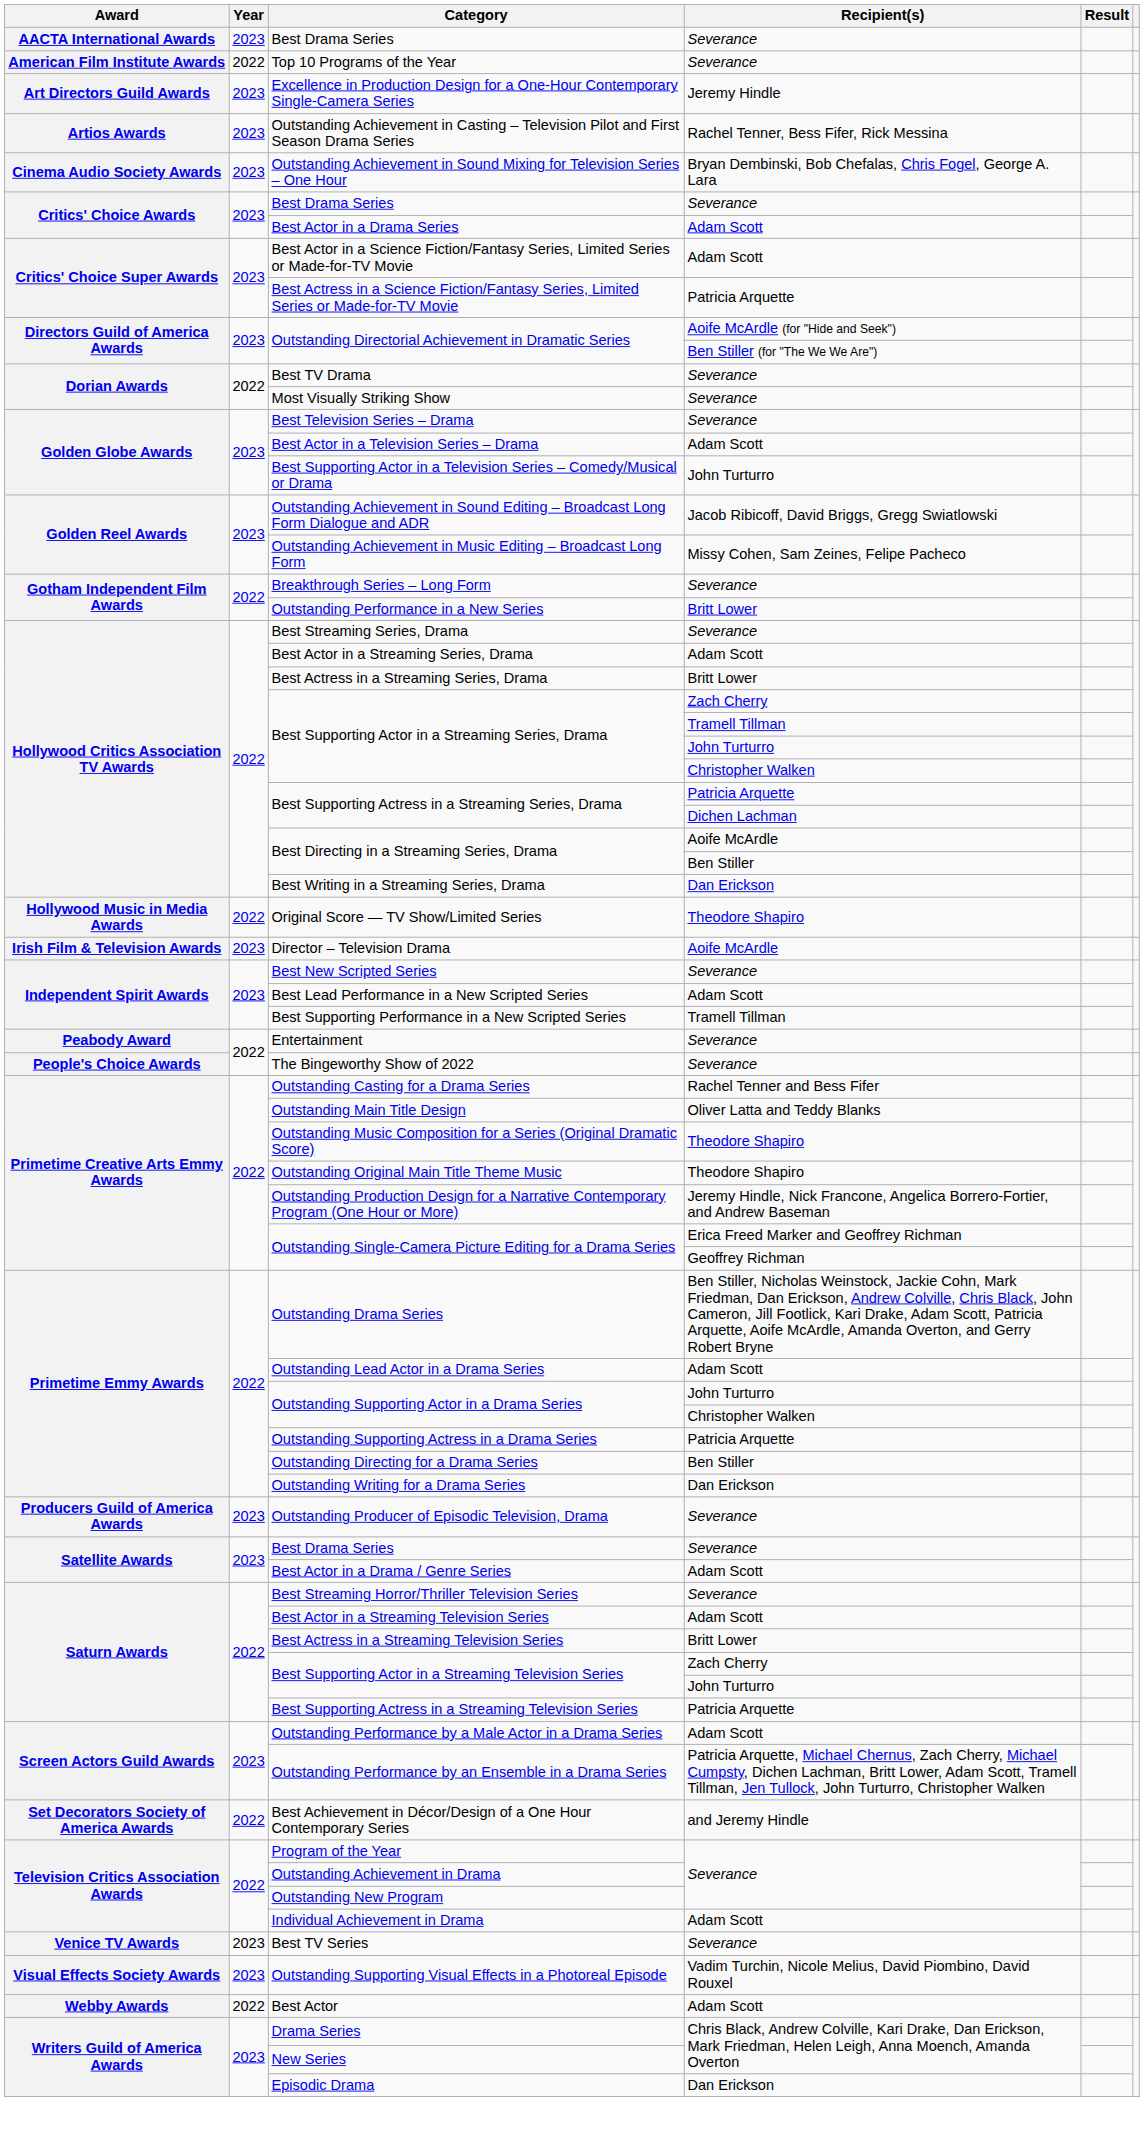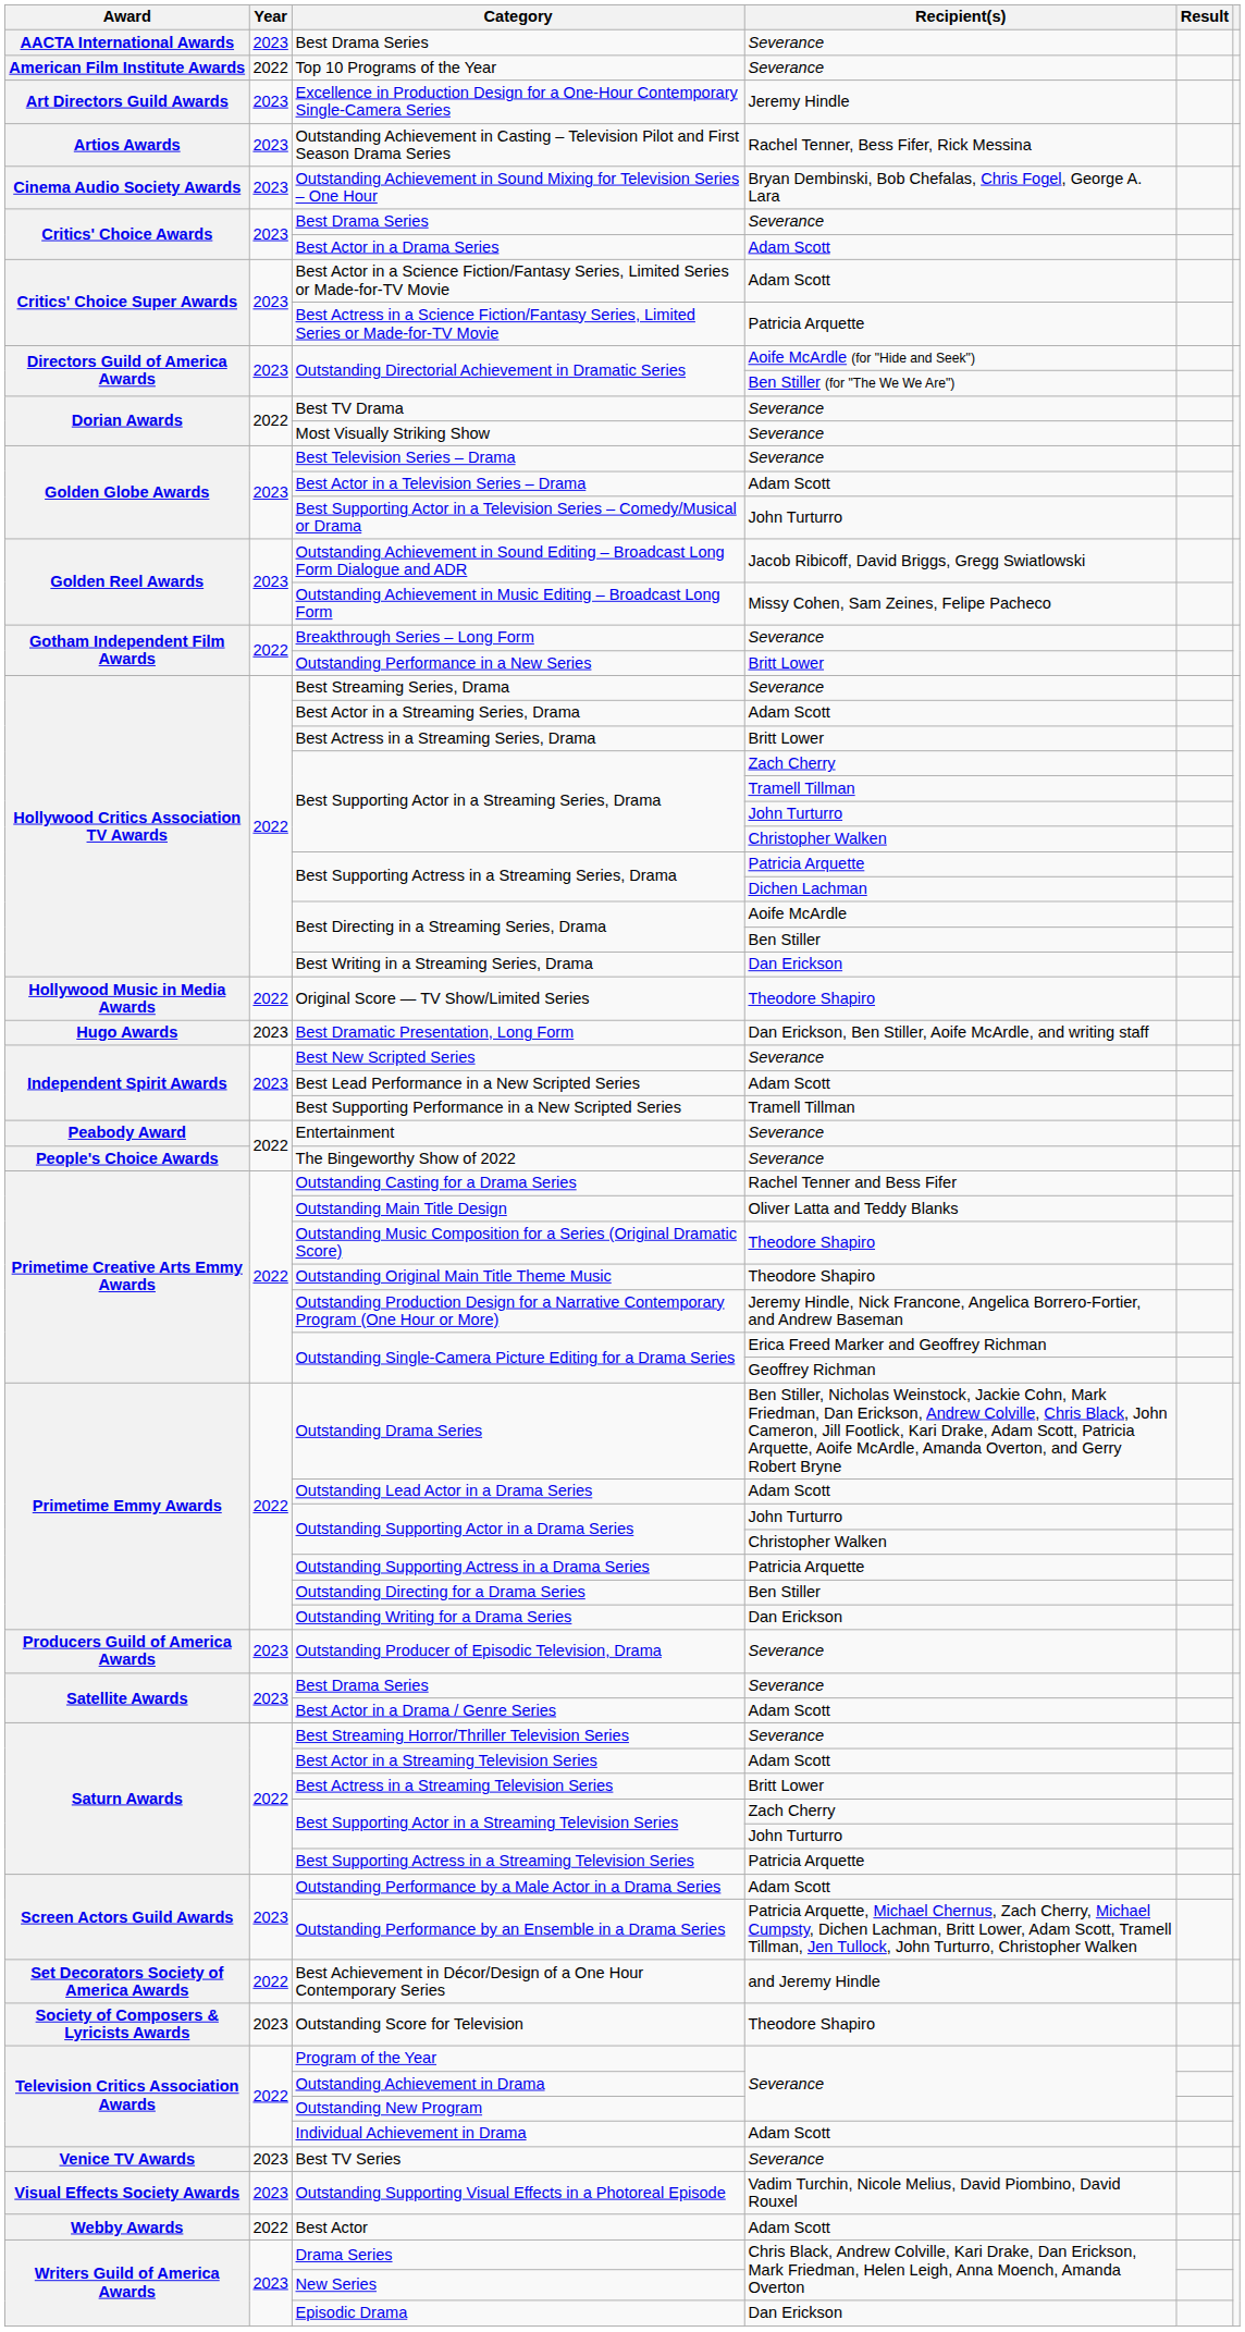 <table class="wikitable sortable plainrowheaders col6center">
 <tr>
 <th scope="col">Award</th>
 <th scope="col">Year</th>
 <th scope="col">Category</th>
 <th scope="col" style="width:35%;">Recipient(s)</th>
 <th scope="col">Result</th>
 <th scope="col" class="unsortable"></th>
 </tr>
 <tr>
 <th scope="row"><a href='#'>AACTA International Awards</a></th>
 <td style="text-align:center"><a href='#'>2023</a></td>
 <td>Best Drama Series</td>
 <td><em>Severance</em></td>
 <td></td>
 <td></td>
 </tr>
 <tr>
 <th scope="row"><a href='#'>American Film Institute Awards</a></th>
 <td style="text-align:center">2022</td>
 <td>Top 10 Programs of the Year</td>
 <td><em>Severance</em></td>
 <td></td>
 <td></td>
 </tr>
 <tr>
 <th scope="row"><a href='#'>Art Directors Guild Awards</a></th>
 <td style="text-align:center"><a href='#'>2023</a></td>
 <td><a href='#'>Excellence in Production Design for a One-Hour Contemporary Single-Camera Series</a></td>
 <td>Jeremy Hindle </td>
 <td></td>
 <td></td>
 </tr>
 <tr>
 <th scope="row"><a href='#'>Artios Awards</a></th>
 <td style="text-align:center"><a href='#'>2023</a></td>
 <td>Outstanding Achievement in Casting – Television Pilot and First Season Drama Series</td>
 <td>Rachel Tenner, Bess Fifer, Rick Messina</td>
 <td></td>
 <td></td>
 </tr>
 <tr>
 <th scope="row"><a href='#'>Cinema Audio Society Awards</a></th>
 <td style="text-align:center"><a href='#'>2023</a></td>
 <td><a href='#'>Outstanding Achievement in Sound Mixing for Television Series – One Hour</a></td>
 <td>Bryan Dembinski, Bob Chefalas, <a href='#'>Chris Fogel</a>, George A. Lara </td>
 <td></td>
 <td></td>
 </tr>
 <tr>
 <th scope="rowgroup" rowspan="2"><a href='#'>Critics' Choice Awards</a></th>
 <td style="text-align:center" rowspan="2"><a href='#'>2023</a></td>
 <td><a href='#'>Best Drama Series</a></td>
 <td><em>Severance</em></td>
 <td></td>
 <td rowspan="2"></td>
 </tr>
 <tr>
 <td><a href='#'>Best Actor in a Drama Series</a></td>
 <td><a href='#'>Adam Scott</a></td>
 <td></td>
 </tr>
 <tr>
 <th scope="rowgroup" rowspan="2"><a href='#'>Critics' Choice Super Awards</a></th>
 <td style="text-align:center" rowspan="2"><a href='#'>2023</a></td>
 <td>Best Actor in a Science Fiction/Fantasy Series, Limited Series or Made-for-TV Movie</td>
 <td>Adam Scott</td>
 <td></td>
 <td rowspan="2"></td>
 </tr>
 <tr>
 <td><a href='#'>Best Actress in a Science Fiction/Fantasy Series, Limited Series or Made-for-TV Movie</a></td>
 <td>Patricia Arquette</td>
 <td></td>
 </tr>
 <tr>
 <th scope="rowgroup" rowspan="2"><a href='#'>Directors Guild of America Awards</a></th>
 <td style="text-align:center" rowspan="2"><a href='#'>2023</a></td>
 <td rowspan="2"><a href='#'>Outstanding Directorial Achievement in Dramatic Series</a></td>
 <td><a href='#'>Aoife McArdle</a> <small>(for "Hide and Seek")</small></td>
 <td></td>
 <td rowspan="2"></td>
 </tr>
 <tr>
 <td><a href='#'>Ben Stiller</a> <small>(for "The We We Are")</small></td>
 <td></td>
 </tr>
 <tr>
 <th scope="rowgroup" rowspan="2"><a href='#'>Dorian Awards</a></th>
 <td style="text-align:center" rowspan="2">2022</td>
 <td>Best TV Drama</td>
 <td><em>Severance</em></td>
 <td></td>
 <td rowspan="2"></td>
 </tr>
 <tr>
 <td>Most Visually Striking Show</td>
 <td><em>Severance</em></td>
 <td></td>
 </tr>
 <tr>
 <th scope="rowgroup" rowspan="3"><a href='#'>Golden Globe Awards</a></th>
 <td style="text-align:center" rowspan="3"><a href='#'>2023</a></td>
 <td><a href='#'>Best Television Series – Drama</a></td>
 <td><em>Severance</em></td>
 <td></td>
 <td rowspan="3"></td>
 </tr>
 <tr>
 <td><a href='#'>Best Actor in a Television Series – Drama</a></td>
 <td>Adam Scott</td>
 <td></td>
 </tr>
 <tr>
 <td><a href='#'>Best Supporting Actor in a Television Series – Comedy/Musical or Drama</a></td>
 <td>John Turturro</td>
 <td></td>
 </tr>
 <tr>
 <th scope="rowgroup" rowspan="2"><a href='#'>Golden Reel Awards</a></th>
 <td style="text-align:center;" rowspan="2"><a href='#'>2023</a></td>
 <td><a href='#'>Outstanding Achievement in Sound Editing – Broadcast Long Form Dialogue and ADR</a></td>
 <td>Jacob Ribicoff, David Briggs, Gregg Swiatlowski </td>
 <td></td>
 <td rowspan="2"></td>
 </tr>
 <tr>
 <td><a href='#'>Outstanding Achievement in Music Editing – Broadcast Long Form</a></td>
 <td>Missy Cohen, Sam Zeines, Felipe Pacheco </td>
 <td></td>
 </tr>
 <tr>
 <th scope="rowgroup" rowspan="2"><a href='#'>Gotham Independent Film Awards</a></th>
 <td style="text-align:center" rowspan="2"><a href='#'>2022</a></td>
 <td><a href='#'>Breakthrough Series – Long Form</a></td>
 <td><em>Severance</em></td>
 <td></td>
 <td rowspan="2"></td>
 </tr>
 <tr>
 <td><a href='#'>Outstanding Performance in a New Series</a></td>
 <td><a href='#'>Britt Lower</a></td>
 <td></td>
 </tr>
 <tr>
 <th scope="rowgroup" rowspan="12"><a href='#'>Hollywood Critics Association TV Awards</a></th>
 <td style="text-align:center" rowspan="12"><a href='#'>2022</a></td>
 <td>Best Streaming Series, Drama</td>
 <td><em>Severance</em></td>
 <td></td>
 <td rowspan="12"></td>
 </tr>
 <tr>
 <td>Best Actor in a Streaming Series, Drama</td>
 <td>Adam Scott</td>
 <td></td>
 </tr>
 <tr>
 <td>Best Actress in a Streaming Series, Drama</td>
 <td>Britt Lower</td>
 <td></td>
 </tr>
 <tr>
 <td rowspan="4">Best Supporting Actor in a Streaming Series, Drama</td>
 <td><a href='#'>Zach Cherry</a></td>
 <td></td>
 </tr>
 <tr>
 <td><a href='#'>Tramell Tillman</a></td>
 <td></td>
 </tr>
 <tr>
 <td><a href='#'>John Turturro</a></td>
 <td></td>
 </tr>
 <tr>
 <td><a href='#'>Christopher Walken</a></td>
 <td></td>
 </tr>
 <tr>
 <td rowspan="2">Best Supporting Actress in a Streaming Series, Drama</td>
 <td><a href='#'>Patricia Arquette</a></td>
 <td></td>
 </tr>
 <tr>
 <td><a href='#'>Dichen Lachman</a></td>
 <td></td>
 </tr>
 <tr>
 <td rowspan="2">Best Directing in a Streaming Series, Drama</td>
 <td>Aoife McArdle </td>
 <td></td>
 </tr>
 <tr>
 <td>Ben Stiller </td>
 <td></td>
 </tr>
 <tr>
 <td>Best Writing in a Streaming Series, Drama</td>
 <td><a href='#'>Dan Erickson</a> </td>
 <td></td>
 </tr>
 <tr>
 <th scope="row"><a href='#'>Hollywood Music in Media Awards</a></th>
 <td style="text-align:center"><a href='#'>2022</a></td>
 <td>Original Score — TV Show/Limited Series</td>
 <td><a href='#'>Theodore Shapiro</a></td>
 <td></td>
 <td></td>
 </tr>
 <tr>
-<th scope="rowgroup"><a href='#'>Irish Film & Television Awards</a></th>
-<td align="center"><a href='#'>2023</a></td>
-<td>Director – Television Drama</td>
-<td><a href='#'>Aoife McArdle</a></td>
+<th scope="rowgroup"><a href='#'>Hugo Awards</a></th>
+<td style="text-align: center;">2023</td>
+<td><a href='#'>Best Dramatic Presentation, Long Form</a></td>
+<td>Dan Erickson, Ben Stiller, Aoife McArdle, and writing staff</td>
 <td></td>
-<td></td>
+<td style="text-align: center;"></td>
 </tr>
 <tr>
 <th scope="rowgroup" rowspan="3"><a href='#'>Independent Spirit Awards</a></th>
 <td style="text-align:center;" rowspan="3"><a href='#'>2023</a></td>
 <td><a href='#'>Best New Scripted Series</a></td>
 <td><em>Severance</em></td>
 <td></td>
 <td rowspan="3"></td>
 </tr>
 <tr>
 <td>Best Lead Performance in a New Scripted Series</td>
 <td>Adam Scott</td>
 <td></td>
 </tr>
 <tr>
 <td>Best Supporting Performance in a New Scripted Series</td>
 <td>Tramell Tillman</td>
 <td></td>
 </tr>
 <tr>
 <th scope="rowgroup"><a href='#'>Peabody Award</a></th>
 <td style="text-align:center" rowspan="2">2022</td>
 <td>Entertainment</td>
 <td><em>Severance</em></td>
 <td></td>
 <td></td>
 </tr>
 <tr>
 <th scope="rowgroup"><a href='#'>People's Choice Awards</a></th>
 <td>The Bingeworthy Show of 2022</td>
 <td><em>Severance</em></td>
 <td></td>
 <td></td>
 </tr>
 <tr>
 <th scope="rowgroup" rowspan="7"><a href='#'>Primetime Creative Arts Emmy Awards</a></th>
 <td style="text-align:center" rowspan="7"><a href='#'>2022</a></td>
 <td><a href='#'>Outstanding Casting for a Drama Series</a></td>
 <td>Rachel Tenner and Bess Fifer</td>
 <td></td>
 <td rowspan="7"></td>
 </tr>
 <tr>
 <td><a href='#'>Outstanding Main Title Design</a></td>
 <td>Oliver Latta and Teddy Blanks</td>
 <td></td>
 </tr>
 <tr>
 <td><a href='#'>Outstanding Music Composition for a Series (Original Dramatic Score)</a></td>
 <td><a href='#'>Theodore Shapiro</a> </td>
 <td></td>
 </tr>
 <tr>
 <td><a href='#'>Outstanding Original Main Title Theme Music</a></td>
 <td>Theodore Shapiro</td>
 <td></td>
 </tr>
 <tr>
 <td><a href='#'>Outstanding Production Design for a Narrative Contemporary Program (One Hour or More)</a></td>
 <td>Jeremy Hindle, Nick Francone, Angelica Borrero-Fortier, <br> and Andrew Baseman </td>
 <td></td>
 </tr>
 <tr>
 <td rowspan="2"><a href='#'>Outstanding Single-Camera Picture Editing for a Drama Series</a></td>
 <td>Erica Freed Marker and Geoffrey Richman </td>
 <td></td>
 </tr>
 <tr>
 <td>Geoffrey Richman </td>
 <td></td>
 </tr>
 <tr>
 <th scope="rowgroup" rowspan="7"><a href='#'>Primetime Emmy Awards</a></th>
 <td style="text-align:center" rowspan="7"><a href='#'>2022</a></td>
 <td><a href='#'>Outstanding Drama Series</a></td>
 <td>Ben Stiller, Nicholas Weinstock, Jackie Cohn, Mark Friedman, Dan Erickson, <a href='#'>Andrew Colville</a>, <a href='#'>Chris Black</a>, John Cameron, Jill Footlick, Kari Drake, Adam Scott, Patricia Arquette, Aoife McArdle, Amanda Overton, and Gerry Robert Bryne</td>
 <td></td>
 <td rowspan="7"></td>
 </tr>
 <tr>
 <td><a href='#'>Outstanding Lead Actor in a Drama Series</a></td>
 <td>Adam Scott </td>
 <td></td>
 </tr>
 <tr>
 <td rowspan="2"><a href='#'>Outstanding Supporting Actor in a Drama Series</a></td>
 <td>John Turturro </td>
 <td></td>
 </tr>
 <tr>
 <td>Christopher Walken </td>
 <td></td>
 </tr>
 <tr>
 <td><a href='#'>Outstanding Supporting Actress in a Drama Series</a></td>
 <td>Patricia Arquette </td>
 <td></td>
 </tr>
 <tr>
 <td><a href='#'>Outstanding Directing for a Drama Series</a></td>
 <td>Ben Stiller </td>
 <td></td>
 </tr>
 <tr>
 <td><a href='#'>Outstanding Writing for a Drama Series</a></td>
 <td>Dan Erickson </td>
 <td></td>
 </tr>
 <tr>
 <th scope="row"><a href='#'>Producers Guild of America Awards</a></th>
 <td style="text-align:center"><a href='#'>2023</a></td>
 <td><a href='#'>Outstanding Producer of Episodic Television, Drama</a></td>
 <td><em>Severance</em></td>
 <td></td>
 <td></td>
 </tr>
 <tr>
 <th scope="row" rowspan="2"><a href='#'>Satellite Awards</a></th>
 <td style="text-align:center" rowspan="2"><a href='#'>2023</a></td>
 <td><a href='#'>Best Drama Series</a></td>
 <td><em>Severance</em></td>
 <td></td>
 <td rowspan="2"></td>
 </tr>
 <tr>
 <td><a href='#'>Best Actor in a Drama / Genre Series</a></td>
 <td>Adam Scott</td>
 <td></td>
 </tr>
 <tr>
 <th scope="rowgroup" rowspan="6"><a href='#'>Saturn Awards</a></th>
 <td style="text-align:center" rowspan="6"><a href='#'>2022</a></td>
 <td><a href='#'>Best Streaming Horror/Thriller Television Series</a></td>
 <td><em>Severance</em></td>
 <td></td>
 <td rowspan="6"><br></td>
 </tr>
 <tr>
 <td><a href='#'>Best Actor in a Streaming Television Series</a></td>
 <td>Adam Scott</td>
 <td></td>
 </tr>
 <tr>
 <td><a href='#'>Best Actress in a Streaming Television Series</a></td>
 <td>Britt Lower</td>
 <td></td>
 </tr>
 <tr>
 <td rowspan="2"><a href='#'>Best Supporting Actor in a Streaming Television Series</a></td>
 <td>Zach Cherry</td>
 <td></td>
 </tr>
 <tr>
 <td>John Turturro</td>
 <td></td>
 </tr>
 <tr>
 <td><a href='#'>Best Supporting Actress in a Streaming Television Series</a></td>
 <td>Patricia Arquette</td>
 <td></td>
 </tr>
 <tr>
 <th scope="row" rowspan="2"><a href='#'>Screen Actors Guild Awards</a></th>
 <td style="text-align:center" rowspan="2"><a href='#'>2023</a></td>
 <td><a href='#'>Outstanding Performance by a Male Actor in a Drama Series</a></td>
 <td>Adam Scott</td>
 <td></td>
 <td rowspan="2"></td>
 </tr>
 <tr>
 <td><a href='#'>Outstanding Performance by an Ensemble in a Drama Series</a></td>
 <td>Patricia Arquette, <a href='#'>Michael Chernus</a>, Zach Cherry, <a href='#'>Michael Cumpsty</a>, Dichen Lachman, Britt Lower, Adam Scott, Tramell Tillman, <a href='#'>Jen Tullock</a>, John Turturro, Christopher Walken</td>
 <td></td>
 </tr>
 <tr>
 <th scope="rowgroup"><a href='#'>Set Decorators Society of America Awards</a></th>
 <td style="text-align:center"><a href='#'>2022</a></td>
 <td>Best Achievement in Décor/Design of a One Hour Contemporary Series</td>
 <td> and Jeremy Hindle</td>
 <td></td>
 <td></td>
 </tr>
 <tr>
+<th scope="row"><a href='#'>Society of Composers & Lyricists Awards</a></th>
+<td style="text-align:center">2023</td>
+<td>Outstanding Score for Television</td>
+<td>Theodore Shapiro</td>
+<td></td>
+<td></td>
+</tr>
+<tr>
 <th scope="rowgroup" rowspan="4"><a href='#'>Television Critics Association Awards</a></th>
 <td style="text-align:center" rowspan="4"><a href='#'>2022</a></td>
 <td><a href='#'>Program of the Year</a></td>
 <td rowspan="3"><em>Severance</em></td>
 <td></td>
 <td rowspan="4"></td>
 </tr>
 <tr>
 <td><a href='#'>Outstanding Achievement in Drama</a></td>
 <td></td>
 </tr>
 <tr>
 <td><a href='#'>Outstanding New Program</a></td>
 <td></td>
 </tr>
 <tr>
 <td><a href='#'>Individual Achievement in Drama</a></td>
 <td>Adam Scott</td>
 <td></td>
 </tr>
 <tr>
 <th scope="rowgroup"><a href='#'>Venice TV Awards</a></th>
 <td style="text-align:center">2023</td>
 <td>Best TV Series</td>
 <td><em>Severance</em></td>
 <td></td>
 <td></td>
 </tr>
 <tr>
 <th scope="rowgroup"><a href='#'>Visual Effects Society Awards</a></th>
 <td style="text-align:center"><a href='#'>2023</a></td>
 <td><a href='#'>Outstanding Supporting Visual Effects in a Photoreal Episode</a></td>
 <td>Vadim Turchin, Nicole Melius, David Piombino, David Rouxel </td>
 <td></td>
 <td></td>
 </tr>
 <tr>
 <th scope="rowgroup"><a href='#'>Webby Awards</a></th>
 <td style="text-align:center">2022</td>
 <td>Best Actor</td>
 <td>Adam Scott</td>
 <td></td>
 <td></td>
 </tr>
 <tr>
 <th scope="row" rowspan="3"><a href='#'>Writers Guild of America Awards</a></th>
 <td style="text-align:center" rowspan="3"><a href='#'>2023</a></td>
 <td><a href='#'>Drama Series</a></td>
 <td rowspan="2">Chris Black, Andrew Colville, Kari Drake, Dan Erickson, Mark Friedman, Helen Leigh, Anna Moench, Amanda Overton</td>
 <td></td>
 <td rowspan="3"></td>
 </tr>
 <tr>
 <td><a href='#'>New Series</a></td>
 <td></td>
 </tr>
 <tr>
 <td><a href='#'>Episodic Drama</a></td>
 <td>Dan Erickson </td>
 <td></td>
 </tr>
 </table>
